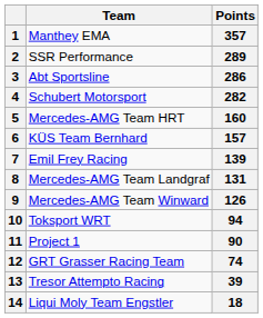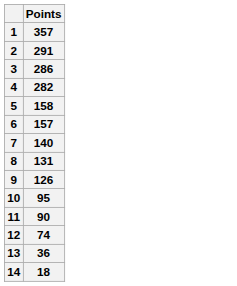 <table class="wikitable" style="font-size: 85%;">
 <tr>
 <th></th>
-<th>Team</th>
 <th>Points</th>
 </tr>
 <tr>
 <th>1</th>
-<td> <a href='#'>Manthey</a> EMA</td>
 <th>357</th>
 </tr>
 <tr>
 <th>2</th>
-<td> SSR Performance</td>
-<th>289</th>
+<th>291</th>
 </tr>
 <tr>
 <th>3</th>
-<td> <a href='#'>Abt Sportsline</a></td>
 <th>286</th>
 </tr>
 <tr>
 <th>4</th>
-<td> <a href='#'>Schubert Motorsport</a></td>
 <th>282</th>
 </tr>
 <tr>
 <th>5</th>
-<td> <a href='#'>Mercedes-AMG</a> Team HRT</td>
-<th>160</th>
+<th>158</th>
 </tr>
 <tr>
 <th>6</th>
-<td> <a href='#'>KÜS Team Bernhard</a></td>
 <th>157</th>
 </tr>
 <tr>
 <th>7</th>
-<td> <a href='#'>Emil Frey Racing</a></td>
-<th>139</th>
+<th>140</th>
 </tr>
 <tr>
 <th>8</th>
-<td> <a href='#'>Mercedes-AMG</a> Team Landgraf</td>
 <th>131</th>
 </tr>
 <tr>
 <th>9</th>
-<td> <a href='#'>Mercedes-AMG</a> Team <a href='#'>Winward</a></td>
 <th>126</th>
 </tr>
 <tr>
 <th>10</th>
-<td> <a href='#'>Toksport WRT</a></td>
-<th>94</th>
+<th>95</th>
 </tr>
 <tr>
 <th>11</th>
-<td> <a href='#'>Project 1</a></td>
 <th>90</th>
 </tr>
 <tr>
 <th>12</th>
-<td> <a href='#'>GRT Grasser Racing Team</a></td>
 <th>74</th>
 </tr>
 <tr>
 <th>13</th>
-<td> <a href='#'>Tresor Attempto Racing</a></td>
-<th>39</th>
+<th>36</th>
 </tr>
 <tr>
 <th>14</th>
-<td rowspan="1"> <a href='#'>Liqui Moly Team Engstler</a></td>
 <th>18</th>
 </tr>
 </table>
